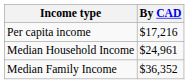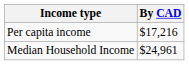 <table class="wikitable">
 <tr>
 <th>Income type</th>
 <th>By <a href='#'>CAD</a></th>
 </tr>
 <tr>
 <td>Per capita income</td>
 <td>$17,216</td>
 </tr>
 <tr>
 <td>Median Household Income</td>
 <td>$24,961</td>
 </tr>
-<tr>
-<td>Median Family Income</td>
-<td>$36,352</td>
-</tr>
 </table>
